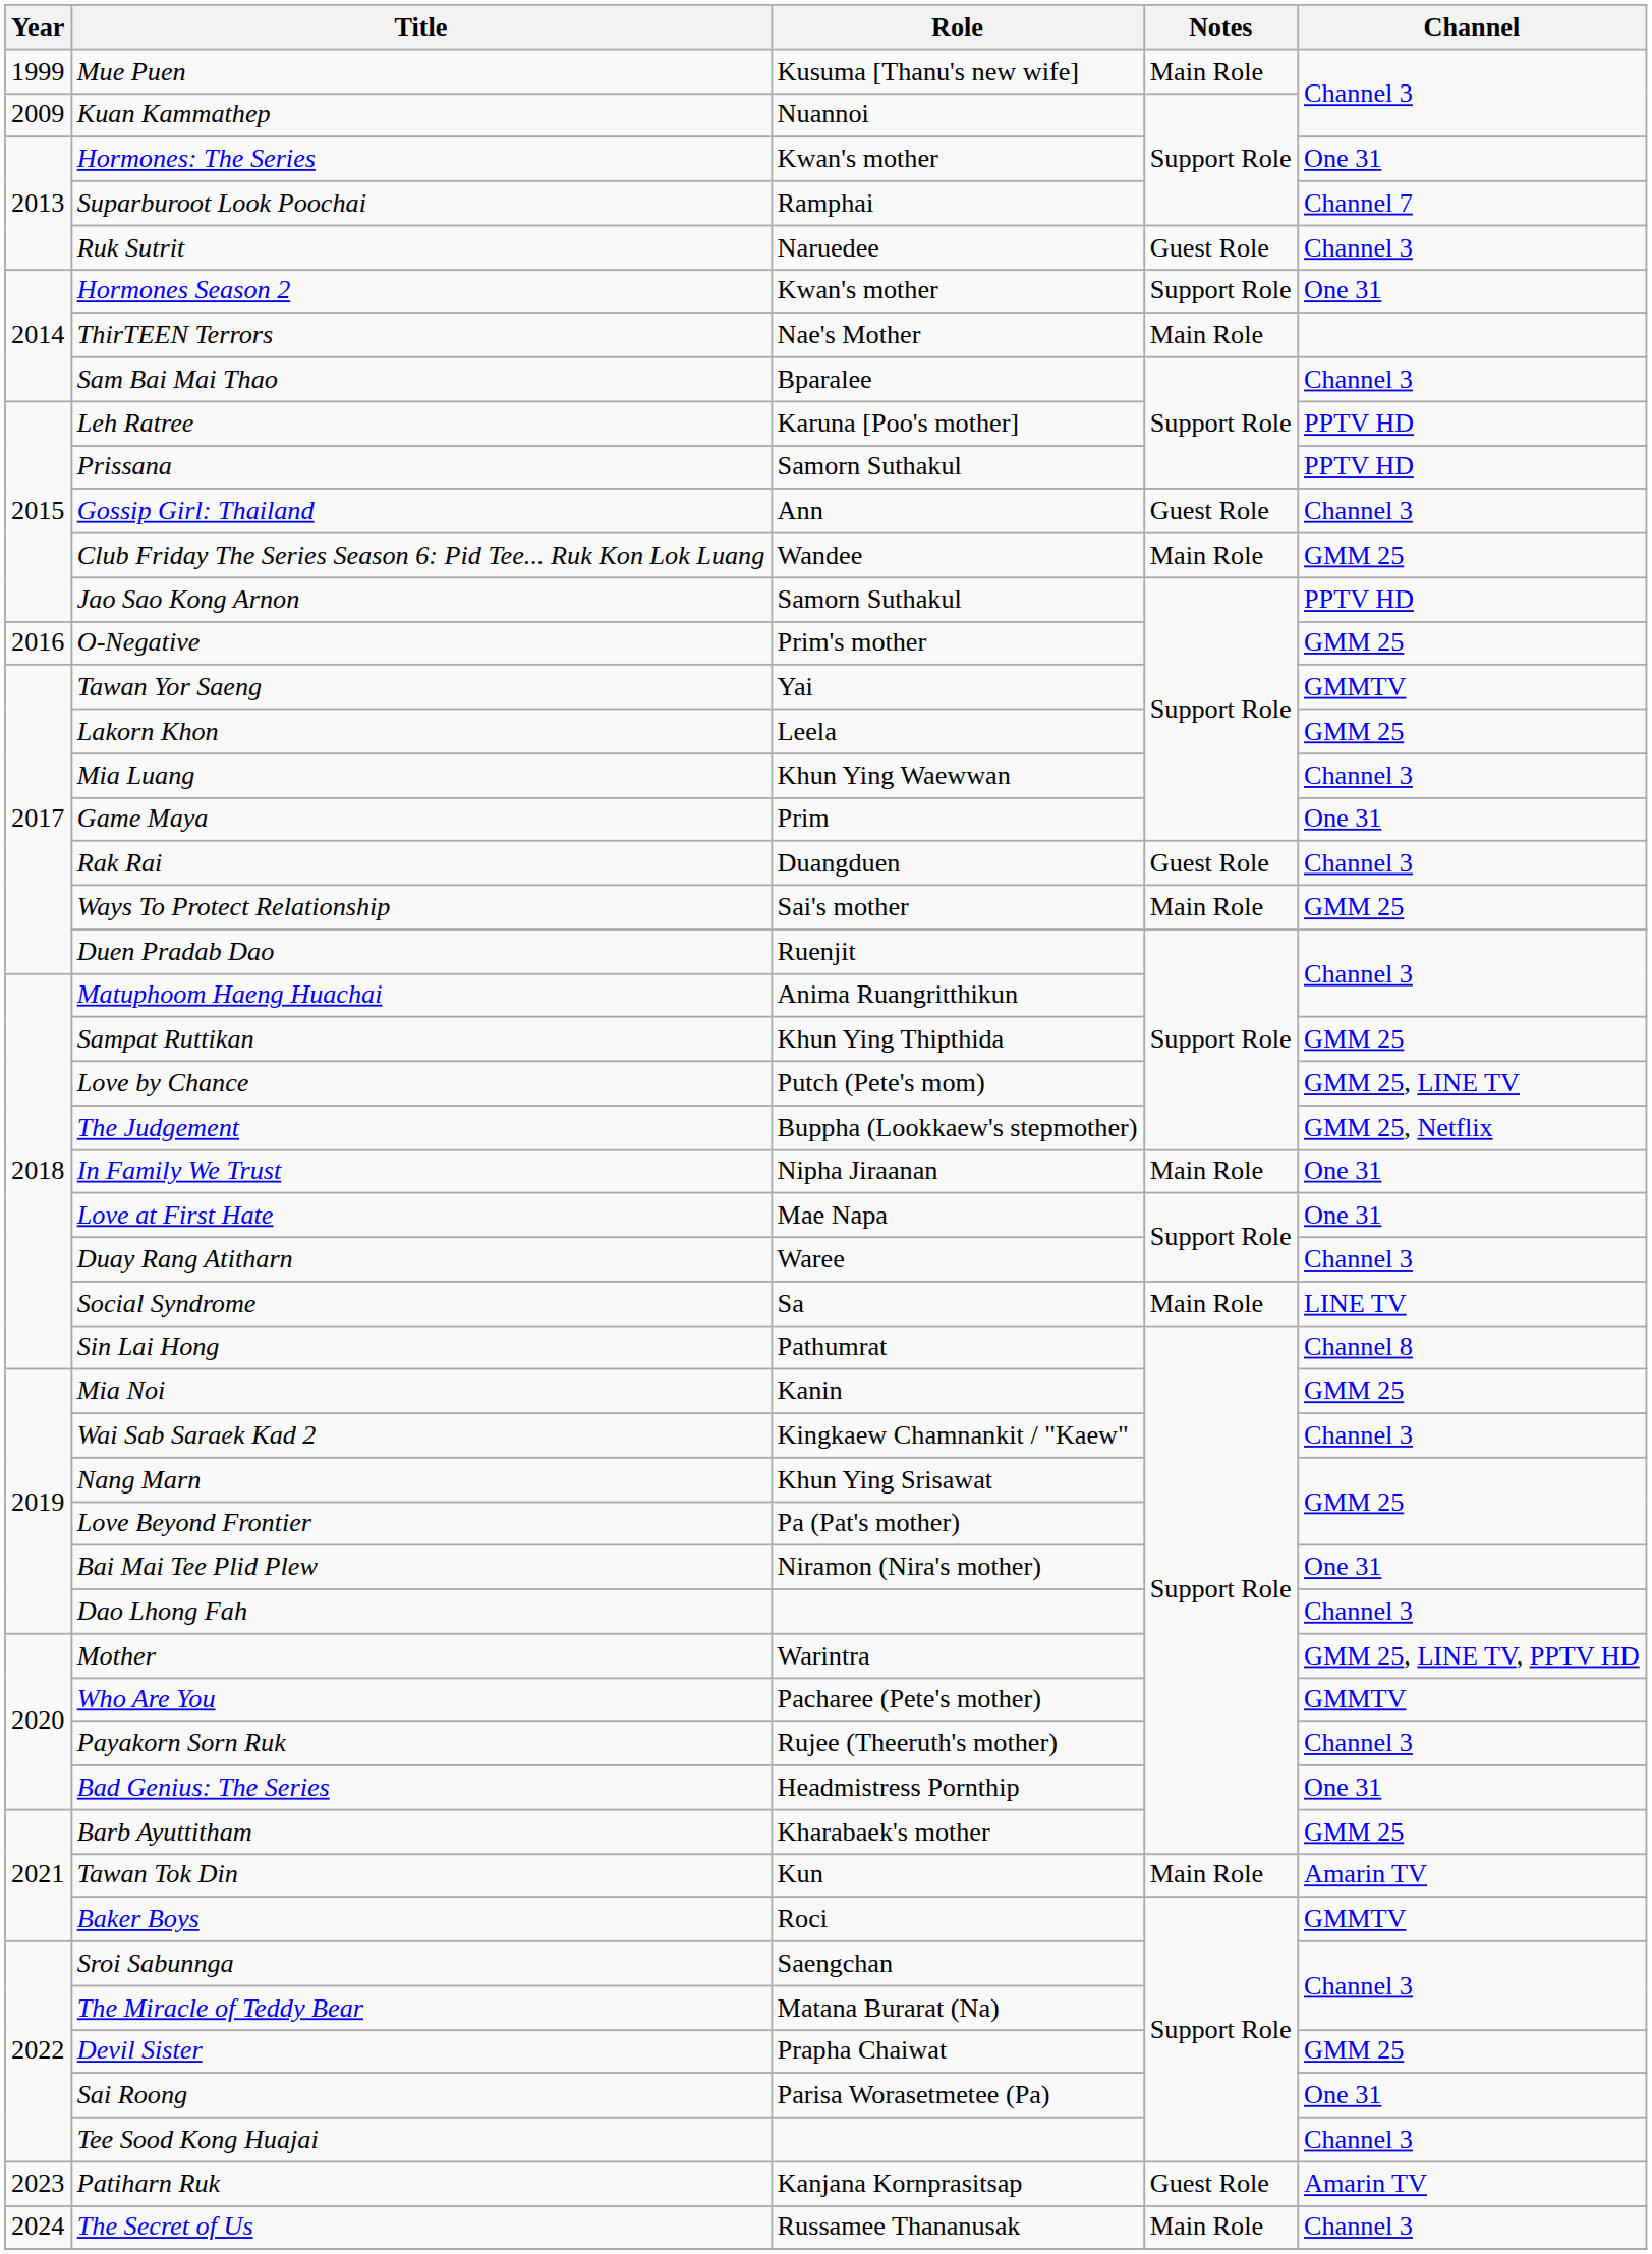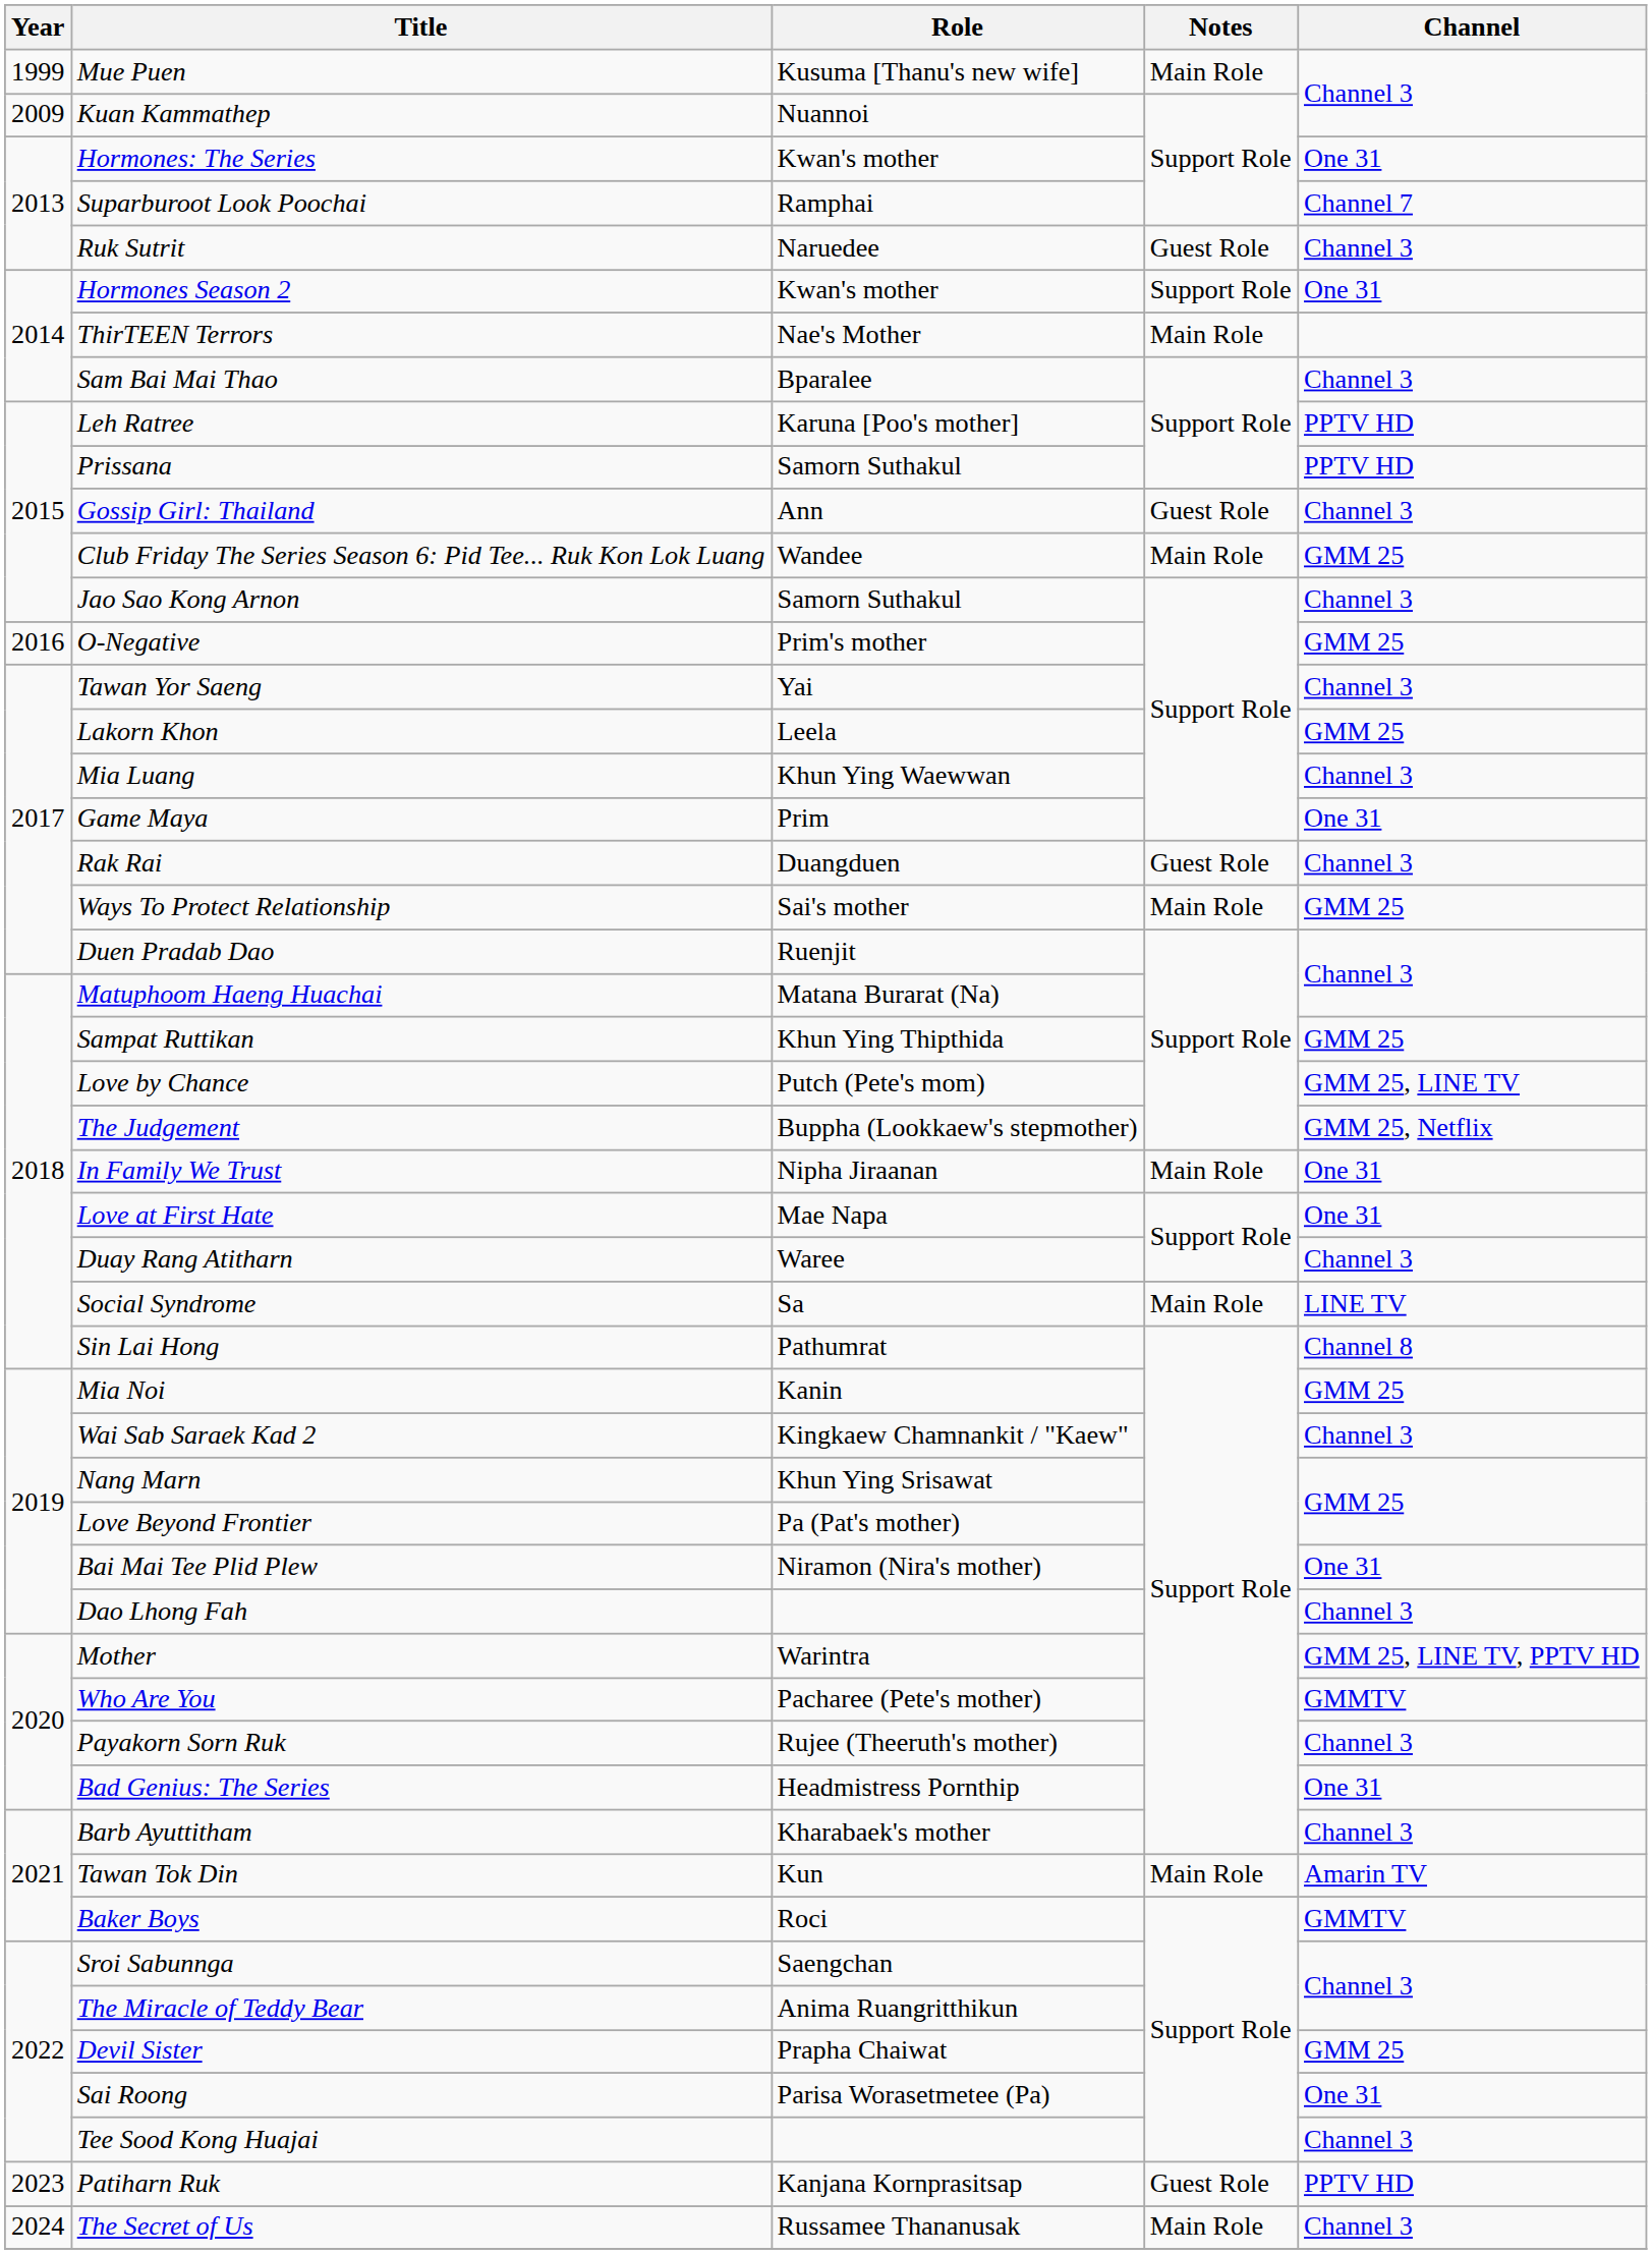 <table class="wikitable" style="font-size: 90%">
 <tr>
 <th>Year</th>
 <th>Title</th>
 <th>Role</th>
 <th>Notes</th>
 <th>Channel</th>
 </tr>
 <tr>
 <td>1999</td>
 <td><em>Mue Puen</em></td>
 <td>Kusuma [Thanu's new wife]</td>
 <td>Main Role</td>
 <td rowspan="2"><a href='#'>Channel 3</a></td>
 </tr>
 <tr>
 <td>2009</td>
 <td><em>Kuan Kammathep</em></td>
 <td>Nuannoi</td>
 <td rowspan="3">Support Role</td>
 </tr>
 <tr>
 <td rowspan="3">2013</td>
 <td><em><a href='#'>Hormones: The Series</a></em></td>
 <td>Kwan's mother</td>
 <td><a href='#'>One 31</a></td>
 </tr>
 <tr>
 <td><em>Suparburoot Look Poochai</em></td>
 <td>Ramphai</td>
 <td><a href='#'>Channel 7</a></td>
 </tr>
 <tr>
 <td><em>Ruk Sutrit</em></td>
 <td>Naruedee</td>
 <td>Guest Role</td>
 <td><a href='#'>Channel 3</a></td>
 </tr>
 <tr>
 <td rowspan="3">2014</td>
 <td><em><a href='#'>Hormones Season 2</a></em></td>
 <td>Kwan's mother</td>
 <td>Support Role</td>
 <td><a href='#'>One 31</a></td>
 </tr>
 <tr>
 <td><em>ThirTEEN Terrors</em></td>
 <td>Nae's Mother</td>
 <td>Main Role</td>
 <td></td>
 </tr>
 <tr>
 <td><em>Sam Bai Mai Thao</em></td>
 <td>Bparalee</td>
 <td rowspan="3">Support Role</td>
 <td><a href='#'>Channel 3</a></td>
 </tr>
 <tr>
 <td rowspan="5">2015</td>
 <td><em>Leh Ratree</em></td>
 <td>Karuna [Poo's mother]</td>
 <td><a href='#'>PPTV HD</a></td>
 </tr>
 <tr>
 <td><em>Prissana</em></td>
 <td>Samorn Suthakul</td>
 <td><a href='#'>PPTV HD</a></td>
 </tr>
 <tr>
 <td><em><a href='#'>Gossip Girl: Thailand</a></em></td>
 <td>Ann</td>
 <td>Guest Role</td>
 <td><a href='#'>Channel 3</a></td>
 </tr>
 <tr>
 <td><em> Club Friday The Series Season 6: Pid Tee... Ruk Kon Lok Luang</em></td>
 <td>Wandee</td>
 <td>Main Role</td>
 <td><a href='#'>GMM 25</a></td>
 </tr>
 <tr>
 <td><em>Jao Sao Kong Arnon</em></td>
 <td>Samorn Suthakul</td>
 <td rowspan="6">Support Role</td>
-<td><a href='#'>PPTV HD</a></td>
+<td><a href='#'>Channel 3</a></td>
 </tr>
 <tr>
 <td>2016</td>
 <td><em>O-Negative</em></td>
 <td>Prim's mother</td>
 <td><a href='#'>GMM 25</a></td>
 </tr>
 <tr>
 <td rowspan="7">2017</td>
 <td><em>Tawan Yor Saeng</em></td>
 <td>Yai</td>
-<td><a href='#'>GMMTV</a></td>
+<td><a href='#'>Channel 3</a></td>
 </tr>
 <tr>
 <td><em>Lakorn Khon</em></td>
 <td>Leela</td>
 <td><a href='#'>GMM 25</a></td>
 </tr>
 <tr>
 <td><em>Mia Luang</em></td>
 <td>Khun Ying Waewwan</td>
 <td><a href='#'>Channel 3</a></td>
 </tr>
 <tr>
 <td><em>Game Maya</em></td>
 <td>Prim</td>
 <td><a href='#'>One 31</a></td>
 </tr>
 <tr>
 <td><em>Rak Rai</em></td>
 <td>Duangduen</td>
 <td>Guest Role</td>
 <td><a href='#'>Channel 3</a></td>
 </tr>
 <tr>
 <td><em>Ways To Protect Relationship</em></td>
 <td>Sai's mother</td>
 <td>Main Role</td>
 <td><a href='#'>GMM 25</a></td>
 </tr>
 <tr>
 <td><em>Duen Pradab Dao</em></td>
 <td>Ruenjit</td>
 <td rowspan="5">Support Role</td>
 <td rowspan="2"><a href='#'>Channel 3</a></td>
 </tr>
 <tr>
 <td rowspan="9">2018</td>
 <td><em><a href='#'>Matuphoom Haeng Huachai</a></em></td>
-<td>Anima Ruangritthikun</td>
+<td>Matana Burarat (Na)</td>
 </tr>
 <tr>
 <td><em>Sampat Ruttikan</em></td>
 <td>Khun Ying Thipthida</td>
 <td><a href='#'>GMM 25</a></td>
 </tr>
 <tr>
 <td><em>Love by Chance</em></td>
 <td>Putch (Pete's mom)</td>
 <td><a href='#'>GMM 25</a>, <a href='#'>LINE TV</a></td>
 </tr>
 <tr>
 <td><em><a href='#'>The Judgement</a></em></td>
 <td>Buppha (Lookkaew's stepmother)</td>
 <td><a href='#'>GMM 25</a>, <a href='#'>Netflix</a></td>
 </tr>
 <tr>
 <td><em><a href='#'>In Family We Trust</a></em></td>
 <td>Nipha Jiraanan</td>
 <td>Main Role</td>
 <td><a href='#'>One 31</a></td>
 </tr>
 <tr>
 <td><em><a href='#'>Love at First Hate</a></em></td>
 <td>Mae Napa</td>
 <td rowspan="2">Support Role</td>
 <td><a href='#'>One 31</a></td>
 </tr>
 <tr>
 <td><em>Duay Rang Atitharn</em></td>
 <td>Waree</td>
 <td><a href='#'>Channel 3</a></td>
 </tr>
 <tr>
 <td><em>Social Syndrome</em></td>
 <td>Sa</td>
 <td>Main Role</td>
 <td><a href='#'>LINE TV</a></td>
 </tr>
 <tr>
 <td><em>Sin Lai Hong</em></td>
 <td>Pathumrat</td>
 <td rowspan="12">Support Role</td>
 <td><a href='#'>Channel 8</a></td>
 </tr>
 <tr>
 <td rowspan="6">2019</td>
 <td><em>Mia Noi</em></td>
 <td>Kanin</td>
 <td><a href='#'>GMM 25</a></td>
 </tr>
 <tr>
 <td><em>Wai Sab Saraek Kad 2</em></td>
 <td>Kingkaew Chamnankit / "Kaew"</td>
 <td><a href='#'>Channel 3</a></td>
 </tr>
 <tr>
 <td><em>Nang Marn</em></td>
 <td>Khun Ying Srisawat</td>
 <td rowspan="2"><a href='#'>GMM 25</a></td>
 </tr>
 <tr>
 <td><em>Love Beyond Frontier</em></td>
 <td>Pa (Pat's mother)</td>
 </tr>
 <tr>
 <td><em>Bai Mai Tee Plid Plew</em></td>
 <td>Niramon (Nira's mother)</td>
 <td><a href='#'>One 31</a></td>
 </tr>
 <tr>
 <td><em>Dao Lhong Fah</em></td>
 <td></td>
 <td><a href='#'>Channel 3</a></td>
 </tr>
 <tr>
 <td rowspan="4">2020</td>
 <td><em>Mother</em></td>
 <td>Warintra</td>
 <td><a href='#'>GMM 25</a>, <a href='#'>LINE TV</a>, <a href='#'>PPTV HD</a></td>
 </tr>
 <tr>
 <td><em><a href='#'>Who Are You</a></em></td>
 <td>Pacharee (Pete's mother)</td>
 <td><a href='#'>GMMTV</a></td>
 </tr>
 <tr>
 <td><em>Payakorn Sorn Ruk</em></td>
 <td>Rujee (Theeruth's mother)</td>
 <td><a href='#'>Channel 3</a></td>
 </tr>
 <tr>
 <td><em><a href='#'>Bad Genius: The Series</a></em></td>
 <td>Headmistress Pornthip</td>
 <td><a href='#'>One 31</a></td>
 </tr>
 <tr>
 <td rowspan="3">2021</td>
 <td><em>Barb Ayuttitham</em></td>
 <td>Kharabaek's mother</td>
-<td><a href='#'>GMM 25</a></td>
+<td><a href='#'>Channel 3</a></td>
 </tr>
 <tr>
 <td><em>Tawan Tok Din</em></td>
 <td>Kun</td>
 <td>Main Role</td>
 <td><a href='#'>Amarin TV</a></td>
 </tr>
 <tr>
 <td><em><a href='#'>Baker Boys</a></em></td>
 <td>Roci</td>
 <td rowspan="6">Support Role</td>
 <td><a href='#'>GMMTV</a></td>
 </tr>
 <tr>
 <td rowspan="5">2022</td>
 <td><em>Sroi Sabunnga</em></td>
 <td>Saengchan</td>
 <td rowspan="2"><a href='#'>Channel 3</a></td>
 </tr>
 <tr>
 <td><em><a href='#'>The Miracle of Teddy Bear</a></em></td>
-<td>Matana Burarat (Na)</td>
+<td>Anima Ruangritthikun</td>
 </tr>
 <tr>
 <td><em><a href='#'>Devil Sister</a></em></td>
 <td>Prapha Chaiwat</td>
 <td><a href='#'>GMM 25</a></td>
 </tr>
 <tr>
 <td><em>Sai Roong</em></td>
 <td>Parisa Worasetmetee (Pa)</td>
 <td><a href='#'>One 31</a></td>
 </tr>
 <tr>
 <td><em>Tee Sood Kong Huajai</em></td>
 <td></td>
 <td><a href='#'>Channel 3</a></td>
 </tr>
 <tr>
 <td rowspan="1">2023</td>
 <td><em>Patiharn Ruk</em></td>
 <td>Kanjana Kornprasitsap</td>
 <td>Guest Role</td>
-<td><a href='#'>Amarin TV</a></td>
+<td><a href='#'>PPTV HD</a></td>
 </tr>
 <tr>
 <td rowspan="1">2024</td>
 <td><em><a href='#'>The Secret of Us</a></em></td>
 <td>Russamee Thananusak</td>
 <td>Main Role</td>
 <td><a href='#'>Channel 3</a></td>
 </tr>
 <tr>
 </tr>
 </table>
